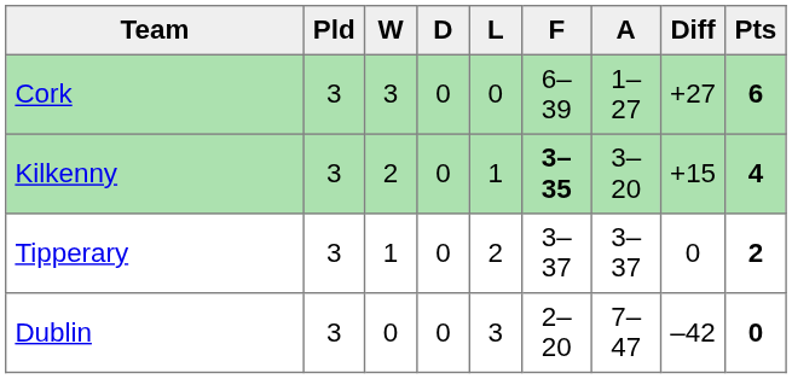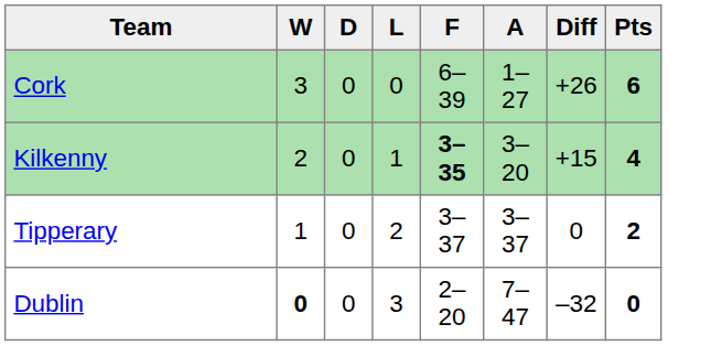 <table style=border-collapse:collapse border=1 cellspacing=0 cellpadding=5>
 <tr align=center bgcolor=#efefef>
 <th width=165>Team</th>
-<th width=20>Pld</th>
 <th width=20>W</th>
 <th width=20>D</th>
 <th width=20>L</th>
 <th width=30>F</th>
 <th width=30>A</th>
 <th width=20>Diff</th>
 <th width=20>Pts</th>
 </tr>
 <tr align=center style="background:#ACE1AF;">
 <td style="text-align:left;"><a href='#'>Cork</a></td>
 <td>3</td>
-<td>3</td>
 <td>0</td>
 <td>0</td>
 <td>6–39</td>
 <td>1–27</td>
-<td>+27</td>
+<td>+26</td>
 <td><strong>6</strong></td>
 </tr>
 <tr align=center style="background:#ACE1AF;">
 <td style="text-align:left;"><a href='#'>Kilkenny</a></td>
-<td>3</td>
 <td>2</td>
 <td>0</td>
 <td>1</td>
 <td><strong>3–35</strong></td>
 <td>3–20</td>
 <td>+15</td>
 <td><strong>4</strong></td>
 </tr>
 <tr align=center style="background:#FFFFFF;">
 <td style="text-align:left;"><a href='#'>Tipperary</a></td>
-<td>3</td>
 <td>1</td>
 <td>0</td>
 <td>2</td>
 <td>3–37</td>
 <td>3–37</td>
 <td>0</td>
 <td><strong>2</strong></td>
 </tr>
 <tr align=center style="background:#FFFFFF;">
 <td style="text-align:left;"><a href='#'>Dublin</a></td>
-<td>3</td>
-<td>0</td>
+<td><strong>0</strong></td>
 <td>0</td>
 <td>3</td>
 <td>2–20</td>
 <td>7–47</td>
-<td>–42</td>
+<td>–32</td>
 <td><strong>0</strong></td>
 </tr>
 </table>
